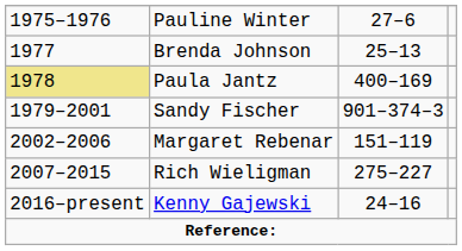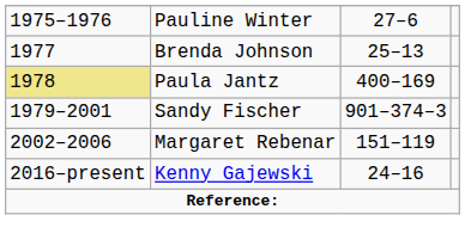 <table class="wikitable">
 <tr style="text-align:center;">
 </tr>
 <tr>
 <td>1975–1976</td>
 <td>Pauline Winter</td>
 <td align=center>27–6</td>
 <td></td>
 </tr>
 <tr>
 <td>1977</td>
 <td>Brenda Johnson</td>
 <td align=center>25–13</td>
 <td></td>
 </tr>
 <tr>
 <td style="background: khaki;">1978</td>
 <td>Paula Jantz</td>
 <td align=center>400–169</td>
 <td></td>
 </tr>
 <tr>
 <td>1979–2001</td>
 <td>Sandy Fischer</td>
 <td align=center>901–374–3</td>
 <td></td>
 </tr>
 <tr>
 <td>2002–2006</td>
 <td>Margaret Rebenar</td>
 <td align=center>151–119</td>
 <td></td>
 </tr>
 <tr>
-<td>2007–2015</td>
-<td>Rich Wieligman</td>
-<td align=center>275–227</td>
-<td></td>
-</tr>
-<tr>
 <td>2016–present</td>
 <td><a href='#'>Kenny Gajewski</a></td>
 <td align=center>24–16</td>
 <td></td>
 </tr>
 <tr>
 <td colspan="4" style="font-size:8pt; text-align:center;"><strong>Reference:</strong> </td>
 </tr>
 </table>
